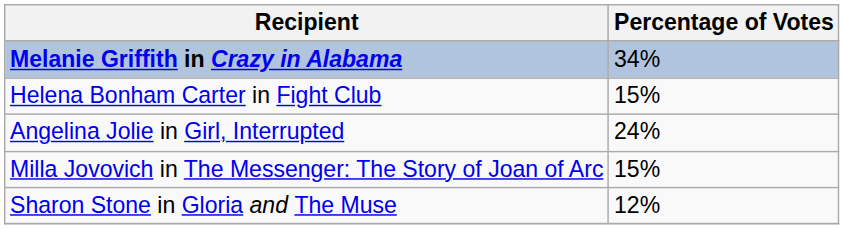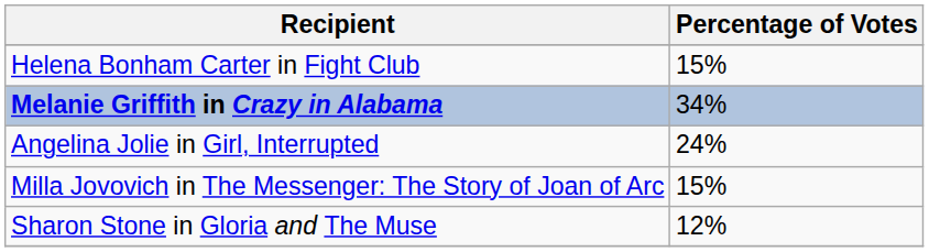 <table class="wikitable sortable plainrowheaders" align="centre">
 <tr>
 <th>Recipient</th>
 <th>Percentage of Votes</th>
 </tr>
 <tr>
 </tr>
+<tr>
+<td><a href='#'>Helena Bonham Carter</a> in </em><a href='#'>Fight Club</a><em></td>
+<td>15%</td>
+</tr>
 <tr style="background:#B0C4DE;">
 <td><strong><a href='#'>Melanie Griffith</a> in <em><a href='#'>Crazy in Alabama</a><strong><em></td>
 <td></strong>34%<strong></td>
-</tr>
-<tr>
-<td><a href='#'>Helena Bonham Carter</a> in </em><a href='#'>Fight Club</a><em></td>
-<td>15%</td>
 </tr>
 <tr>
 <td><a href='#'>Angelina Jolie</a> in </em><a href='#'>Girl, Interrupted</a><em></td>
 <td>24%</td>
 </tr>
 <tr>
 <td><a href='#'>Milla Jovovich</a> in </em><a href='#'>The Messenger: The Story of Joan of Arc</a><em></td>
 <td>15%</td>
 </tr>
 <tr>
 <td><a href='#'>Sharon Stone</a> in </em><a href='#'>Gloria</a><em> and </em><a href='#'>The Muse</a><em></td>
 <td>12%</td>
 </tr>
 <tr>
 </tr>
 </table>
